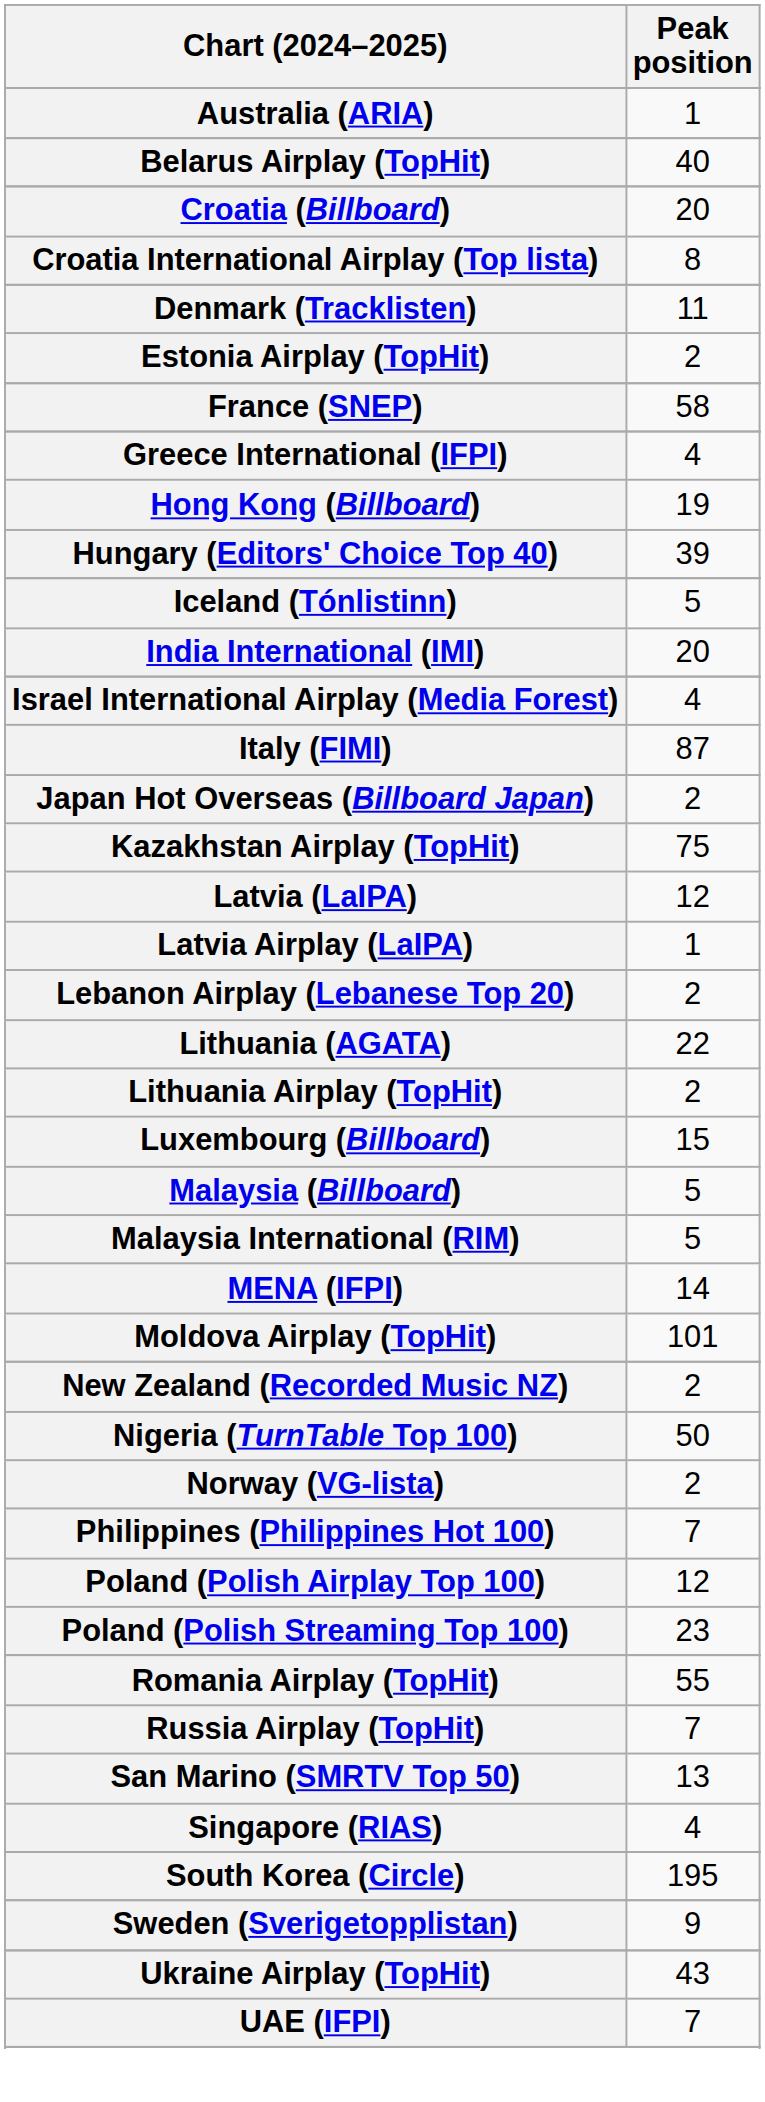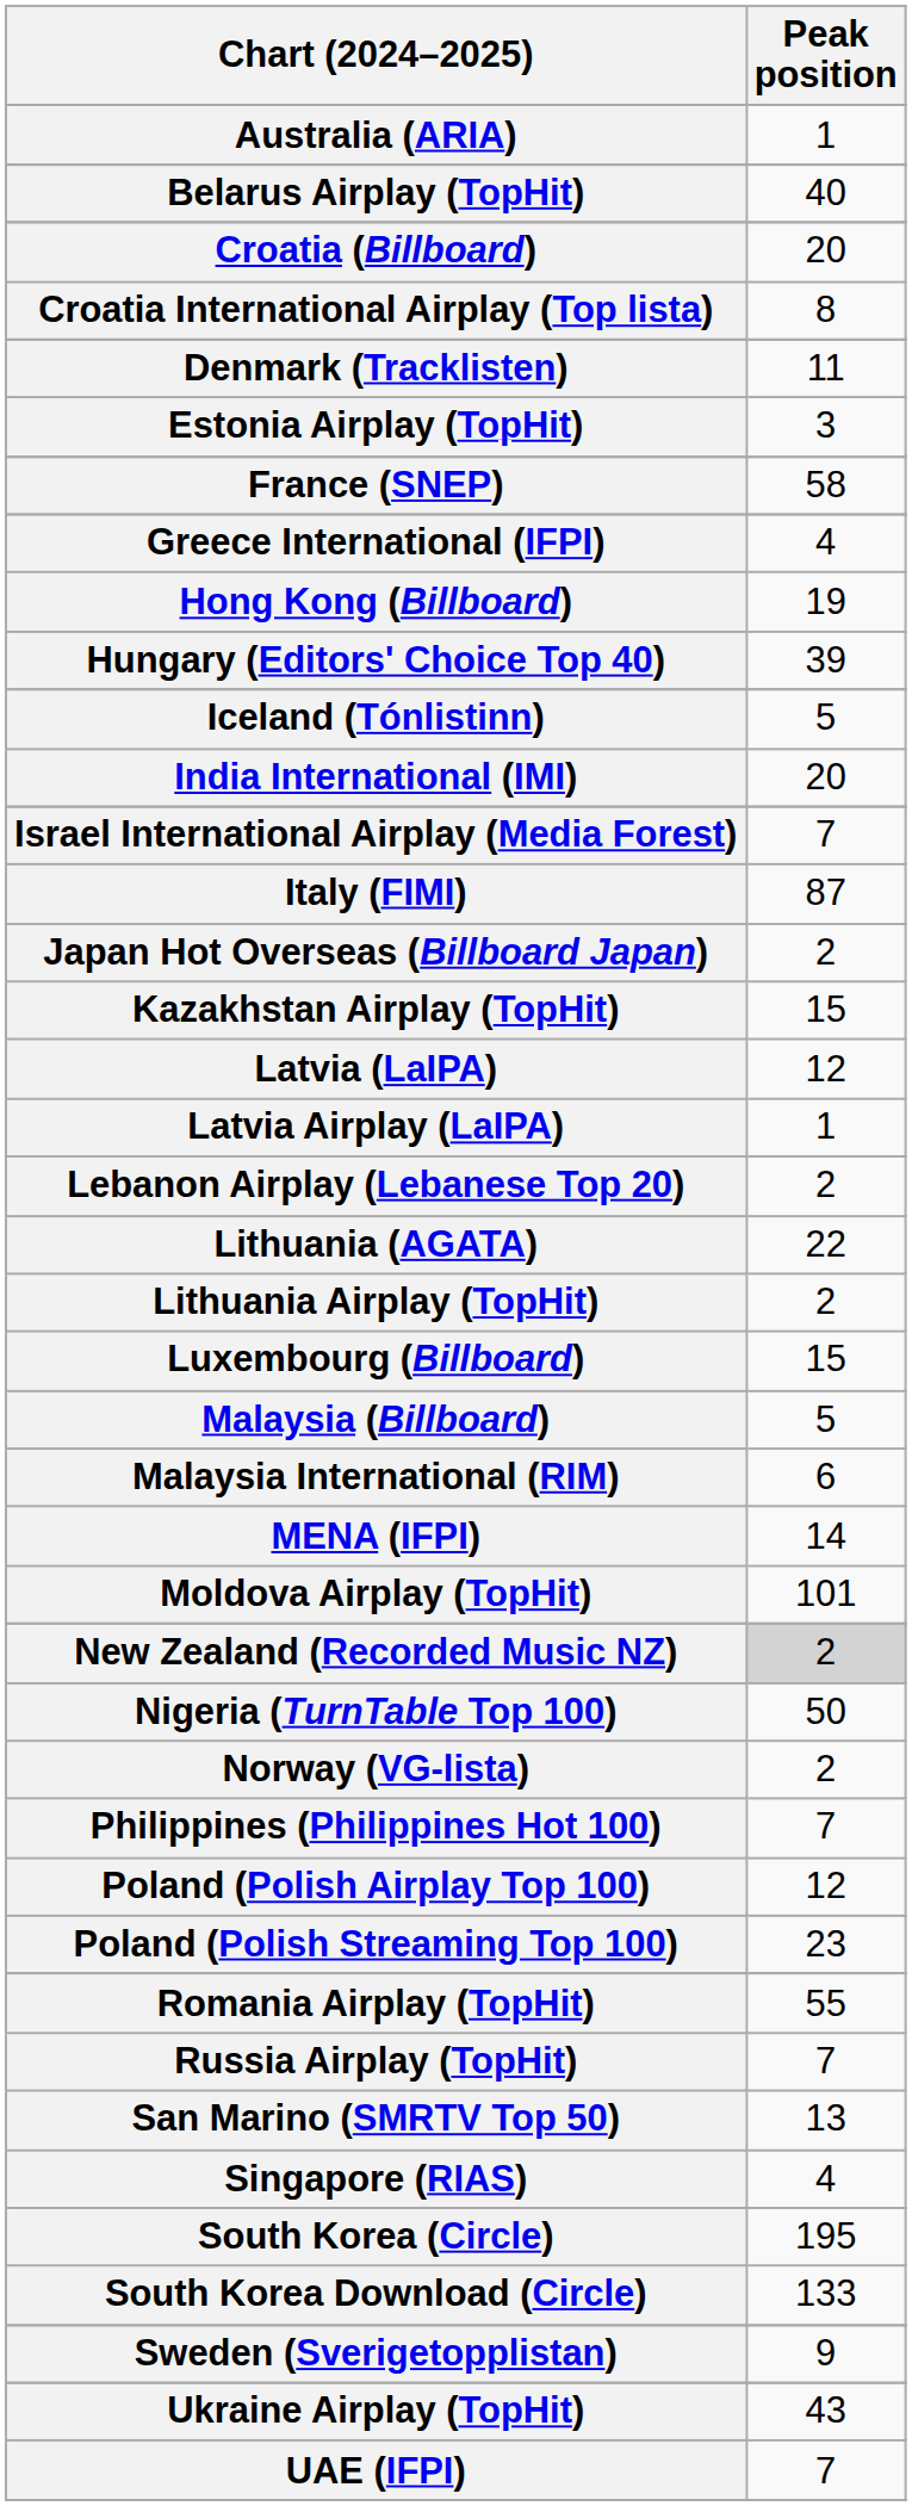 <table class="wikitable sortable plainrowheaders" style="text-align:center">
 <tr>
 <th scope="col">Chart (2024–2025)</th>
 <th scope="col">Peak<br>position</th>
 </tr>
 <tr>
 </tr>
 <tr>
 <th scope="row">Australia (<a href='#'>ARIA</a>)</th>
 <td>1</td>
 </tr>
 <tr>
 </tr>
 <tr>
 <th scope="row">Belarus Airplay (<a href='#'>TopHit</a>)</th>
 <td>40</td>
 </tr>
 <tr>
 </tr>
 <tr>
 </tr>
 <tr>
 </tr>
 <tr>
 </tr>
 <tr>
 </tr>
 <tr>
 </tr>
 <tr>
 </tr>
 <tr>
 <th scope="row"><a href='#'>Croatia</a> (<em><a href='#'>Billboard</a></em>)</th>
 <td>20</td>
 </tr>
 <tr>
 <th scope="row">Croatia International Airplay (<a href='#'>Top lista</a>)</th>
 <td>8</td>
 </tr>
 <tr>
 </tr>
 <tr>
 </tr>
 <tr>
 <th scope="row">Denmark (<a href='#'>Tracklisten</a>)</th>
 <td>11</td>
 </tr>
 <tr>
 <th scope="row">Estonia Airplay (<a href='#'>TopHit</a>)</th>
-<td>2</td>
+<td>3</td>
 </tr>
 <tr>
 </tr>
 <tr>
 <th scope="row">France (<a href='#'>SNEP</a>)</th>
 <td>58</td>
 </tr>
 <tr>
 </tr>
 <tr>
 </tr>
 <tr>
 <th scope="row">Greece International (<a href='#'>IFPI</a>)</th>
 <td>4</td>
 </tr>
 <tr>
 <th scope="row"><a href='#'>Hong Kong</a> (<em><a href='#'>Billboard</a></em>)</th>
 <td>19</td>
 </tr>
 <tr>
 <th scope="row">Hungary (<a href='#'>Editors' Choice Top 40</a>)</th>
 <td>39</td>
 </tr>
 <tr>
 </tr>
 <tr>
 <th scope="row">Iceland (<a href='#'>Tónlistinn</a>)</th>
 <td>5</td>
 </tr>
 <tr>
 <th scope="row"><a href='#'>India International</a> (<a href='#'>IMI</a>)</th>
 <td>20</td>
 </tr>
 <tr>
 </tr>
 <tr>
 <th scope="row">Israel International Airplay (<a href='#'>Media Forest</a>)</th>
-<td>4</td>
+<td>7</td>
 </tr>
 <tr>
 <th scope="row">Italy (<a href='#'>FIMI</a>)</th>
 <td>87</td>
 </tr>
 <tr>
 <th scope="row">Japan Hot Overseas (<em><a href='#'>Billboard Japan</a></em>)</th>
 <td>2</td>
 </tr>
 <tr>
 <th scope="row">Kazakhstan Airplay (<a href='#'>TopHit</a>)</th>
-<td>75</td>
+<td>15</td>
 </tr>
 <tr>
 <th scope="row">Latvia (<a href='#'>LaIPA</a>)</th>
 <td>12</td>
 </tr>
 <tr>
 <th scope="row">Latvia Airplay (<a href='#'>LaIPA</a>)</th>
 <td>1</td>
 </tr>
 <tr>
 <th scope="row">Lebanon Airplay (<a href='#'>Lebanese Top 20</a>)</th>
 <td>2</td>
 </tr>
 <tr>
 <th scope="row">Lithuania (<a href='#'>AGATA</a>)</th>
 <td>22</td>
 </tr>
 <tr>
 <th scope="row">Lithuania Airplay (<a href='#'>TopHit</a>)</th>
 <td>2</td>
 </tr>
 <tr>
 <th scope="row">Luxembourg (<em><a href='#'>Billboard</a></em>)</th>
 <td>15</td>
 </tr>
 <tr>
 <th scope="row"><a href='#'>Malaysia</a> (<em><a href='#'>Billboard</a></em>)</th>
 <td>5</td>
 </tr>
 <tr>
 <th scope="row">Malaysia International (<a href='#'>RIM</a>)</th>
-<td>5</td>
+<td>6</td>
 </tr>
 <tr>
 <th scope="row"><a href='#'>MENA</a> (<a href='#'>IFPI</a>)</th>
 <td>14</td>
 </tr>
 <tr>
 <th scope="row">Moldova Airplay (<a href='#'>TopHit</a>)</th>
 <td>101</td>
 </tr>
 <tr>
 </tr>
 <tr>
 </tr>
 <tr>
 <th scope="row">New Zealand (<a href='#'>Recorded Music NZ</a>)</th>
-<td>2</td>
+<td style="background: lightgrey;">2</td>
 </tr>
 <tr>
 <th scope="row">Nigeria (<a href='#'><em>TurnTable</em> Top 100</a>)</th>
 <td>50</td>
 </tr>
 <tr>
 <th scope="row">Norway (<a href='#'>VG-lista</a>)</th>
 <td>2</td>
 </tr>
 <tr>
 <th scope="row">Philippines (<a href='#'>Philippines Hot 100</a>)</th>
 <td>7</td>
 </tr>
 <tr>
 <th scope="row">Poland (<a href='#'>Polish Airplay Top 100</a>)</th>
 <td>12</td>
 </tr>
 <tr>
 <th scope="row">Poland (<a href='#'>Polish Streaming Top 100</a>)</th>
 <td>23</td>
 </tr>
 <tr>
 </tr>
 <tr>
 <th scope="row">Romania Airplay (<a href='#'>TopHit</a>)</th>
 <td>55</td>
 </tr>
 <tr>
 <th scope="row">Russia Airplay (<a href='#'>TopHit</a>)</th>
 <td>7</td>
 </tr>
 <tr>
 <th scope="row">San Marino (<a href='#'>SMRTV Top 50</a>)</th>
 <td>13</td>
 </tr>
 <tr>
 <th scope="row">Singapore (<a href='#'>RIAS</a>)</th>
 <td>4</td>
 </tr>
 <tr>
 </tr>
 <tr>
 </tr>
 <tr>
 </tr>
 <tr>
 <th scope="row">South Korea  (<a href='#'>Circle</a>)</th>
 <td>195</td>
 </tr>
 <tr>
+<th scope="row">South Korea Download (<a href='#'>Circle</a>)</th>
+<td>133</td>
+</tr>
+<tr>
 </tr>
 <tr>
 <th scope="row">Sweden (<a href='#'>Sverigetopplistan</a>)</th>
 <td>9</td>
 </tr>
 <tr>
 </tr>
 <tr>
 <th scope="row">Ukraine Airplay (<a href='#'>TopHit</a>)</th>
 <td>43</td>
 </tr>
 <tr>
 <th scope="row">UAE (<a href='#'>IFPI</a>)</th>
 <td>7</td>
 </tr>
 <tr>
 </tr>
 <tr>
 </tr>
 <tr>
 </tr>
 <tr>
 </tr>
 <tr>
 </tr>
 </table>
